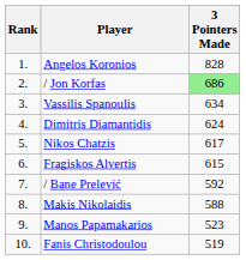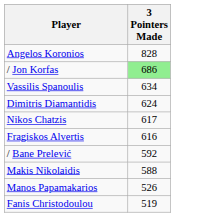 <table class="wikitable"  style="text-align:center;">
 <tr style="background:silver;">
-<th style="width:20px;">Rank</th>
 <th style="width:180px;">Player</th>
 <th style="width:50px;">3 Pointers Made</th>
 </tr>
 <tr>
-<td>1.</td>
 <td style="text-align:left"> <a href='#'>Angelos Koronios</a></td>
 <td>828</td>
 </tr>
 <tr>
-<td>2.</td>
 <td style="text-align:left">/ <a href='#'>Jon Korfas</a></td>
 <td style="background: lightgreen;">686</td>
 </tr>
 <tr>
-<td>3.</td>
 <td style="text-align:left"> <a href='#'>Vassilis Spanoulis</a></td>
 <td>634</td>
 </tr>
 <tr>
-<td>4.</td>
 <td style="text-align:left"> <a href='#'>Dimitris Diamantidis</a></td>
 <td>624</td>
 </tr>
 <tr>
-<td>5.</td>
 <td style="text-align:left"> <a href='#'>Nikos Chatzis</a></td>
 <td>617</td>
 </tr>
 <tr>
-<td>6.</td>
 <td style="text-align:left"> <a href='#'>Fragiskos Alvertis</a></td>
-<td>615</td>
+<td>616</td>
 </tr>
 <tr>
-<td>7.</td>
 <td style="text-align:left">/ <a href='#'>Bane Prelević</a></td>
 <td>592</td>
 </tr>
 <tr>
-<td>8.</td>
 <td style="text-align:left"> <a href='#'>Makis Nikolaidis</a></td>
 <td>588</td>
 </tr>
 <tr>
-<td>9.</td>
 <td style="text-align:left"> <a href='#'>Manos Papamakarios</a></td>
-<td>523</td>
+<td>526</td>
 </tr>
 <tr>
-<td>10.</td>
 <td style="text-align:left"> <a href='#'>Fanis Christodoulou</a></td>
 <td>519</td>
 </tr>
 </table>
